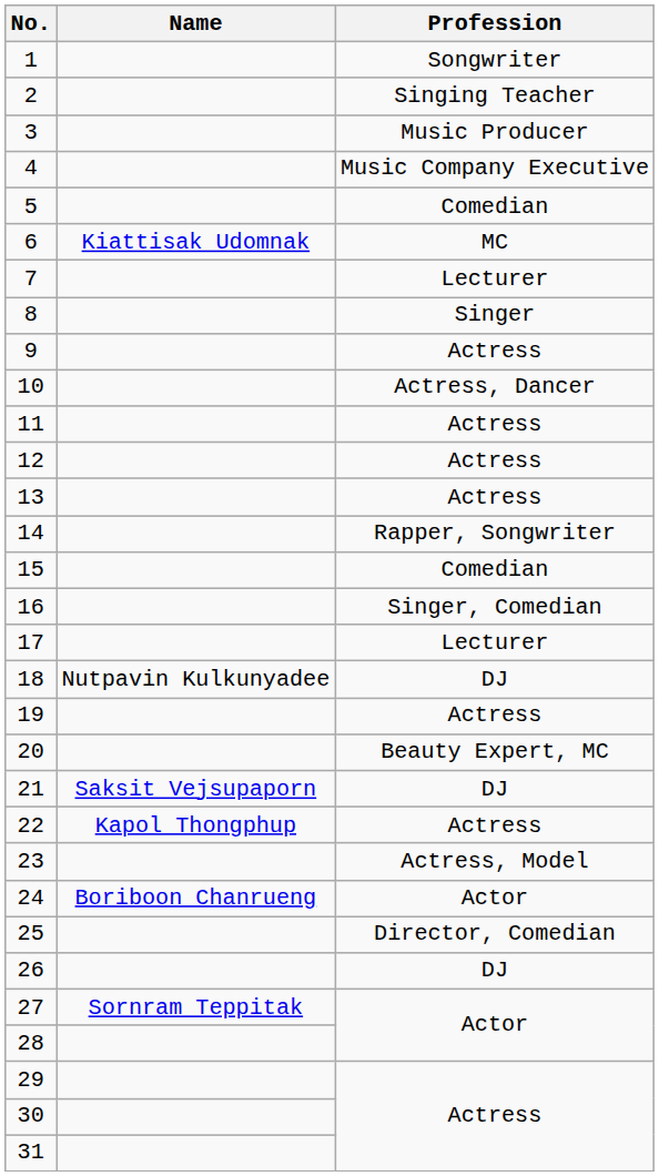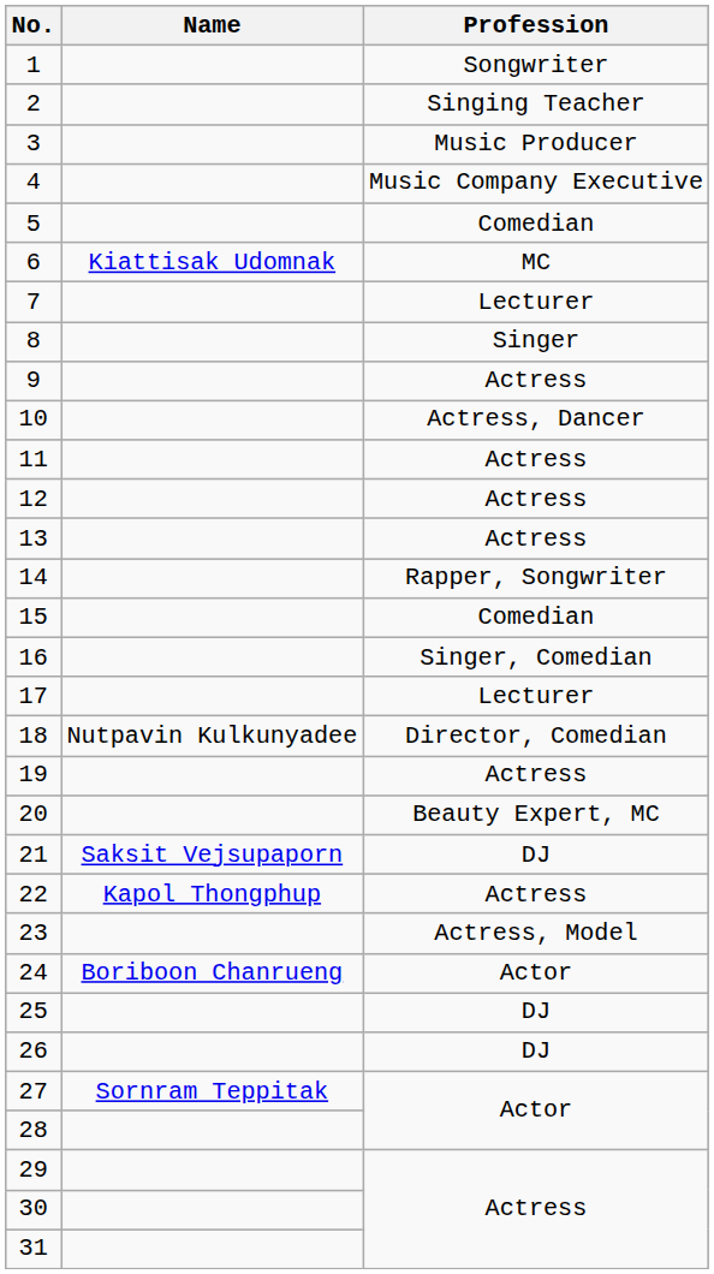 <table class="wikitable" = " font-size:100%; text-align: center;>
 <tr>
 <th>No.</th>
 <th>Name</th>
 <th>Profession</th>
 </tr>
 <tr>
 <td align="center">1</td>
 <td align="center"></td>
 <td align="center">Songwriter</td>
 </tr>
 <tr>
 <td align="center">2</td>
 <td align="center"></td>
 <td align="center">Singing Teacher</td>
 </tr>
 <tr>
 <td align="center">3</td>
 <td align="center"></td>
 <td align="center">Music Producer</td>
 </tr>
 <tr>
 <td align="center">4</td>
 <td align="center"></td>
 <td align="center">Music Company Executive</td>
 </tr>
 <tr>
 <td align="center">5</td>
 <td align="center"></td>
 <td align="center">Comedian</td>
 </tr>
 <tr>
 <td align="center">6</td>
 <td align="center"><a href='#'>Kiattisak Udomnak</a></td>
 <td align="center">MC</td>
 </tr>
 <tr>
 <td align="center">7</td>
 <td align="center"></td>
 <td align="center">Lecturer</td>
 </tr>
 <tr>
 <td align="center">8</td>
 <td align="center"></td>
 <td align="center">Singer</td>
 </tr>
 <tr>
 <td align="center">9</td>
 <td align="center"></td>
 <td align="center">Actress</td>
 </tr>
 <tr>
 <td align="center">10</td>
 <td align="center"></td>
 <td align="center">Actress, Dancer</td>
 </tr>
 <tr>
 <td align="center">11</td>
 <td align="center"></td>
 <td align="center">Actress</td>
 </tr>
 <tr>
 <td align="center">12</td>
 <td align="center"></td>
 <td align="center">Actress</td>
 </tr>
 <tr>
 <td align="center">13</td>
 <td align="center"></td>
 <td align="center">Actress</td>
 </tr>
 <tr>
 <td align="center">14</td>
 <td align="center"></td>
 <td align="center">Rapper, Songwriter</td>
 </tr>
 <tr>
 <td align="center">15</td>
 <td align="center"></td>
 <td align="center">Comedian</td>
 </tr>
 <tr>
 <td align="center">16</td>
 <td align="center"></td>
 <td align="center">Singer, Comedian</td>
 </tr>
 <tr>
 <td align="center">17</td>
 <td align="center"></td>
 <td align="center">Lecturer</td>
 </tr>
 <tr>
 <td align="center">18</td>
 <td align="center">Nutpavin Kulkunyadee</td>
-<td align="center">DJ</td>
+<td align="center">Director, Comedian</td>
 </tr>
 <tr>
 <td align="center">19</td>
 <td align="center"></td>
 <td align="center">Actress</td>
 </tr>
 <tr>
 <td align="center">20</td>
 <td align="center"></td>
 <td align="center">Beauty Expert, MC</td>
 </tr>
 <tr>
 <td align="center">21</td>
 <td align="center"><a href='#'>Saksit Vejsupaporn</a></td>
 <td align="center">DJ</td>
 </tr>
 <tr>
 <td align="center">22</td>
 <td align="center"><a href='#'>Kapol Thongphup</a></td>
 <td align="center">Actress</td>
 </tr>
 <tr>
 <td align="center">23</td>
 <td align="center"></td>
 <td align="center">Actress, Model</td>
 </tr>
 <tr>
 <td align="center">24</td>
 <td align="center"><a href='#'>Boriboon Chanrueng</a></td>
 <td align="center">Actor</td>
 </tr>
 <tr>
 <td align="center">25</td>
 <td align="center"></td>
-<td align="center">Director, Comedian</td>
+<td align="center">DJ</td>
 </tr>
 <tr>
 <td align="center">26</td>
 <td align="center"></td>
 <td align="center">DJ</td>
 </tr>
 <tr>
 <td align="center">27</td>
 <td align="center"><a href='#'>Sornram Teppitak</a></td>
 <td align="center" rowspan="2">Actor</td>
 </tr>
 <tr>
 <td align="center">28</td>
 <td align="center"></td>
 </tr>
 <tr>
 <td align="center">29</td>
 <td align="center"></td>
 <td rowspan="3" align="center">Actress</td>
 </tr>
 <tr>
 <td align="center">30</td>
 <td align="center"></td>
 </tr>
 <tr>
 <td align="center">31</td>
 <td align="center"></td>
 </tr>
 </table>
